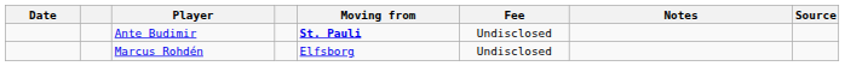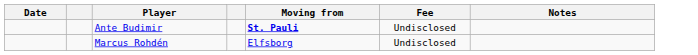 <table class="wikitable sortable">
 <tr>
 <th style="width:80px;">Date</th>
 <th style="width:30px;"></th>
 <th style="width:180px;">Player</th>
 <th style="width:20px;"></th>
 <th style="width:180px;">Moving from</th>
 <th style="width:120px;" class="unsortable">Fee</th>
 <th style="width:250px;" class="unsortable">Notes</th>
-<th style="width:20px;">Source</th>
 </tr>
 <tr>
 <td></td>
 <td align=center></td>
 <td> <a href='#'>Ante Budimir</a></td>
 <td align=center></td>
 <td><strong> <a href='#'>St. Pauli</a></strong></td>
 <td align=center>Undisclosed</td>
 <td align=center></td>
-<td></td>
 </tr>
 <tr>
 <td></td>
 <td align=center></td>
 <td> <a href='#'>Marcus Rohdén</a></td>
 <td align=center></td>
 <td> <a href='#'>Elfsborg</a></td>
 <td align=center>Undisclosed</td>
 <td align=center></td>
-<td></td>
 </tr>
 </table>
